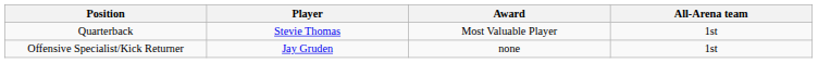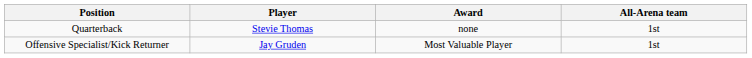 <table class="wikitable sortable">
 <tr>
 <th bgcolor="#DDDDFF" width="20%">Position</th>
 <th bgcolor="#DDDDFF" width="20%">Player</th>
 <th bgcolor="#DDDDFF" width="20%">Award</th>
 <th bgcolor="#DDDDFF" width="20%">All-Arena team</th>
 </tr>
 <tr align="center">
 <td>Quarterback</td>
 <td><a href='#'>Stevie Thomas</a></td>
-<td>Most Valuable Player</td>
+<td>none</td>
 <td>1st</td>
 </tr>
 <tr align="center">
 <td>Offensive Specialist/Kick Returner</td>
 <td><a href='#'>Jay Gruden</a></td>
-<td>none</td>
+<td>Most Valuable Player</td>
 <td>1st</td>
 </tr>
 </table>
